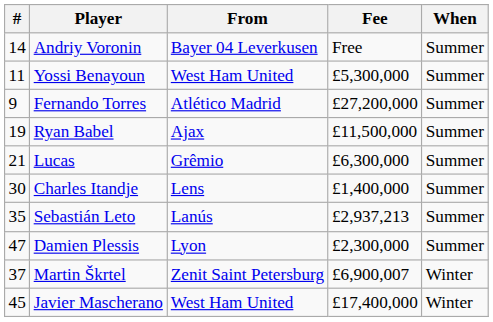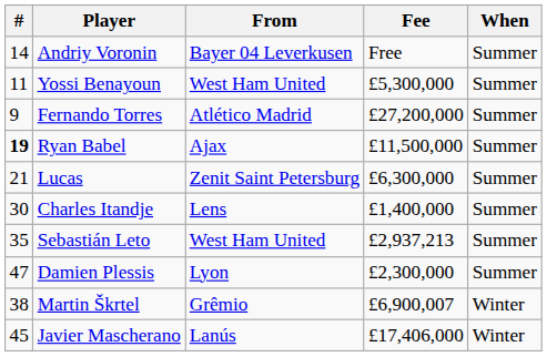 <table class="wikitable" style="text-align:center; font-size:95%; text-align:left">
 <tr>
 <th>#</th>
 <th>Player</th>
 <th>From</th>
 <th>Fee</th>
 <th>When</th>
 </tr>
 <tr>
 <td>14</td>
 <td> <a href='#'>Andriy Voronin</a></td>
 <td> <a href='#'>Bayer 04 Leverkusen</a></td>
 <td>Free</td>
 <td>Summer</td>
 </tr>
 <tr>
 <td>11</td>
 <td> <a href='#'>Yossi Benayoun</a></td>
 <td> <a href='#'>West Ham United</a></td>
 <td>£5,300,000</td>
 <td>Summer</td>
 </tr>
 <tr>
 <td>9</td>
 <td> <a href='#'>Fernando Torres</a></td>
 <td> <a href='#'>Atlético Madrid</a></td>
 <td>£27,200,000</td>
 <td>Summer</td>
 </tr>
 <tr>
-<td>19</td>
+<td><strong>19</strong></td>
 <td> <a href='#'>Ryan Babel</a></td>
 <td> <a href='#'>Ajax</a></td>
 <td>£11,500,000</td>
 <td>Summer</td>
 </tr>
 <tr>
 <td>21</td>
 <td> <a href='#'>Lucas</a></td>
-<td> <a href='#'>Grêmio</a></td>
+<td> <a href='#'>Zenit Saint Petersburg</a></td>
 <td>£6,300,000</td>
 <td>Summer</td>
 </tr>
 <tr>
 <td>30</td>
 <td> <a href='#'>Charles Itandje</a></td>
 <td> <a href='#'>Lens</a></td>
 <td>£1,400,000</td>
 <td>Summer</td>
 </tr>
 <tr>
 <td>35</td>
 <td> <a href='#'>Sebastián Leto</a></td>
-<td> <a href='#'>Lanús</a></td>
+<td> <a href='#'>West Ham United</a></td>
 <td>£2,937,213</td>
 <td>Summer</td>
 </tr>
 <tr>
 <td>47</td>
 <td> <a href='#'>Damien Plessis</a></td>
 <td> <a href='#'>Lyon</a></td>
 <td>£2,300,000</td>
 <td>Summer</td>
 </tr>
 <tr>
-<td>37</td>
+<td>38</td>
 <td> <a href='#'>Martin Škrtel</a></td>
-<td> <a href='#'>Zenit Saint Petersburg</a></td>
+<td> <a href='#'>Grêmio</a></td>
 <td>£6,900,007</td>
 <td>Winter</td>
 </tr>
 <tr>
 <td>45</td>
 <td> <a href='#'>Javier Mascherano</a></td>
-<td> <a href='#'>West Ham United</a></td>
-<td>£17,400,000</td>
+<td> <a href='#'>Lanús</a></td>
+<td>£17,406,000</td>
 <td>Winter</td>
 </tr>
 </table>
